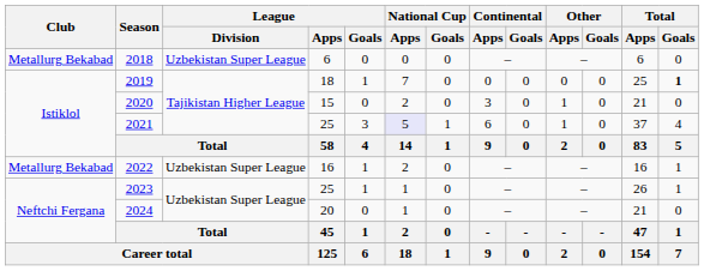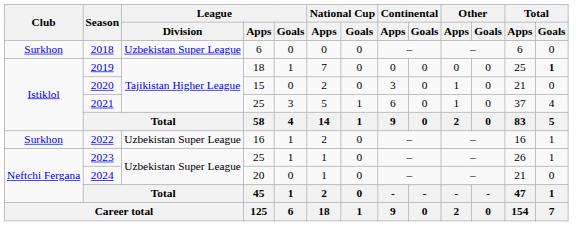 <table class="wikitable" style="text-align: center">
 <tr>
 <th rowspan="2">Club</th>
 <th rowspan="2">Season</th>
 <th colspan="3">League</th>
 <th colspan="2">National Cup</th>
 <th colspan="2">Continental</th>
 <th colspan="2">Other</th>
 <th colspan="2">Total</th>
 </tr>
 <tr>
 <th>Division</th>
 <th>Apps</th>
 <th>Goals</th>
 <th>Apps</th>
 <th>Goals</th>
 <th>Apps</th>
 <th>Goals</th>
 <th>Apps</th>
 <th>Goals</th>
 <th>Apps</th>
 <th>Goals</th>
 </tr>
 <tr>
-<td><a href='#'>Metallurg Bekabad</a></td>
+<td><a href='#'>Surkhon</a></td>
 <td><a href='#'>2018</a></td>
 <td><a href='#'>Uzbekistan Super League</a></td>
 <td>6</td>
 <td>0</td>
 <td>0</td>
 <td>0</td>
 <td colspan="2">–</td>
 <td colspan="2">–</td>
 <td>6</td>
 <td>0</td>
 </tr>
 <tr>
 <td rowspan="4" valign="center"><a href='#'>Istiklol</a></td>
 <td><a href='#'>2019</a></td>
 <td rowspan="3" valign="center"><a href='#'>Tajikistan Higher League</a></td>
 <td>18</td>
 <td>1</td>
 <td>7</td>
 <td>0</td>
 <td>0</td>
 <td>0</td>
 <td>0</td>
 <td>0</td>
 <td>25</td>
 <td><strong>1</strong></td>
 </tr>
 <tr>
 <td><a href='#'>2020</a></td>
 <td>15</td>
 <td>0</td>
 <td>2</td>
 <td>0</td>
 <td>3</td>
 <td>0</td>
 <td>1</td>
 <td>0</td>
 <td>21</td>
 <td>0</td>
 </tr>
 <tr>
 <td><a href='#'>2021</a></td>
 <td>25</td>
 <td>3</td>
-<td style="background: lavender;">5</td>
+<td>5</td>
 <td>1</td>
 <td>6</td>
 <td>0</td>
 <td>1</td>
 <td>0</td>
 <td>37</td>
 <td>4</td>
 </tr>
 <tr>
 <th colspan="2">Total</th>
 <th>58</th>
 <th>4</th>
 <th>14</th>
 <th>1</th>
 <th>9</th>
 <th>0</th>
 <th>2</th>
 <th>0</th>
 <th>83</th>
 <th>5</th>
 </tr>
 <tr>
-<td><a href='#'>Metallurg Bekabad</a></td>
+<td><a href='#'>Surkhon</a></td>
 <td><a href='#'>2022</a></td>
 <td>Uzbekistan Super League</td>
 <td>16</td>
 <td>1</td>
 <td>2</td>
 <td>0</td>
 <td colspan="2">–</td>
 <td colspan="2">–</td>
 <td>16</td>
 <td>1</td>
 </tr>
 <tr>
 <td rowspan="3" valign="center"><a href='#'>Neftchi Fergana</a></td>
 <td><a href='#'>2023</a></td>
 <td rowspan="2" valign="center">Uzbekistan Super League</td>
 <td>25</td>
 <td>1</td>
 <td>1</td>
 <td>0</td>
 <td colspan="2">–</td>
 <td colspan="2">–</td>
 <td>26</td>
 <td>1</td>
 </tr>
 <tr>
 <td><a href='#'>2024</a></td>
 <td>20</td>
 <td>0</td>
 <td>1</td>
 <td>0</td>
 <td colspan="2">–</td>
 <td colspan="2">–</td>
 <td>21</td>
 <td>0</td>
 </tr>
 <tr>
 <th colspan="2">Total</th>
 <th>45</th>
 <th>1</th>
 <th>2</th>
 <th>0</th>
 <th>-</th>
 <th>-</th>
 <th>-</th>
 <th>-</th>
 <th>47</th>
 <th>1</th>
 </tr>
 <tr>
 <th colspan="3">Career total</th>
 <th>125</th>
 <th>6</th>
 <th>18</th>
 <th>1</th>
 <th>9</th>
 <th>0</th>
 <th>2</th>
 <th>0</th>
 <th>154</th>
 <th>7</th>
 </tr>
 </table>
